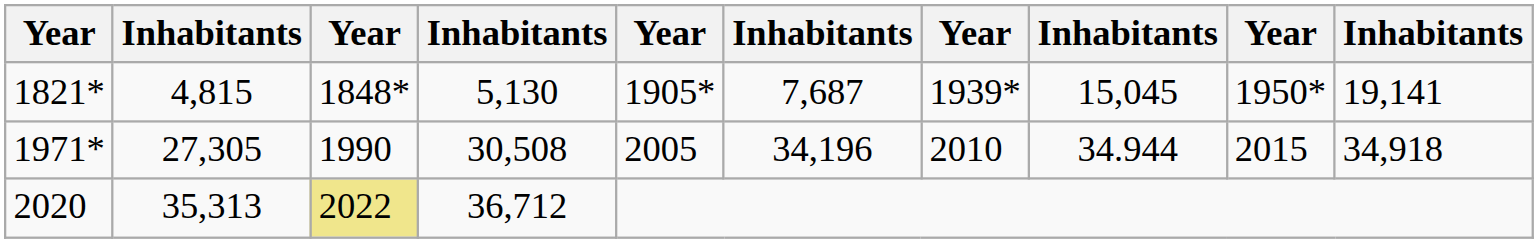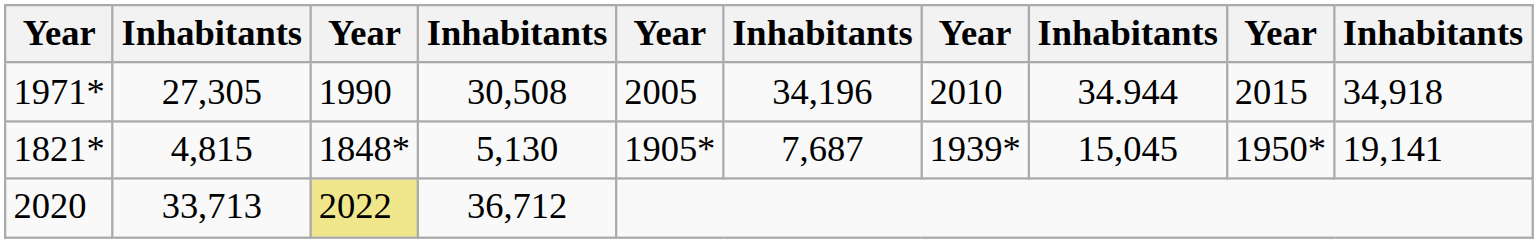 <table class="wikitable">
 <tr>
 <th align="center">Year</th>
 <th>Inhabitants</th>
 <th>Year</th>
 <th>Inhabitants</th>
 <th>Year</th>
 <th>Inhabitants</th>
 <th>Year</th>
 <th>Inhabitants</th>
 <th>Year</th>
 <th>Inhabitants</th>
 </tr>
 <tr>
+<td>1971*</td>
+<td align="center">27,305</td>
+<td>1990</td>
+<td align="center">30,508</td>
+<td>2005</td>
+<td align="center">34,196</td>
+<td>2010</td>
+<td align="center">34.944</td>
+<td>2015</td>
+<td>34,918</td>
+</tr>
+<tr>
 <td>1821*</td>
 <td align="center">4,815</td>
 <td>1848*</td>
 <td align="center">5,130</td>
 <td>1905*</td>
 <td align="center">7,687</td>
 <td>1939*</td>
 <td align="center">15,045</td>
 <td>1950*</td>
 <td>19,141</td>
 </tr>
 <tr>
-<td>1971*</td>
-<td align="center">27,305</td>
-<td>1990</td>
-<td align="center">30,508</td>
-<td>2005</td>
-<td align="center">34,196</td>
-<td>2010</td>
-<td align="center">34.944</td>
-<td>2015</td>
-<td>34,918</td>
-</tr>
-<tr>
 <td>2020</td>
-<td align="center">35,313</td>
+<td align="center">33,713</td>
 <td style="background: khaki;">2022</td>
 <td align="center">36,712</td>
 </tr>
 </table>
